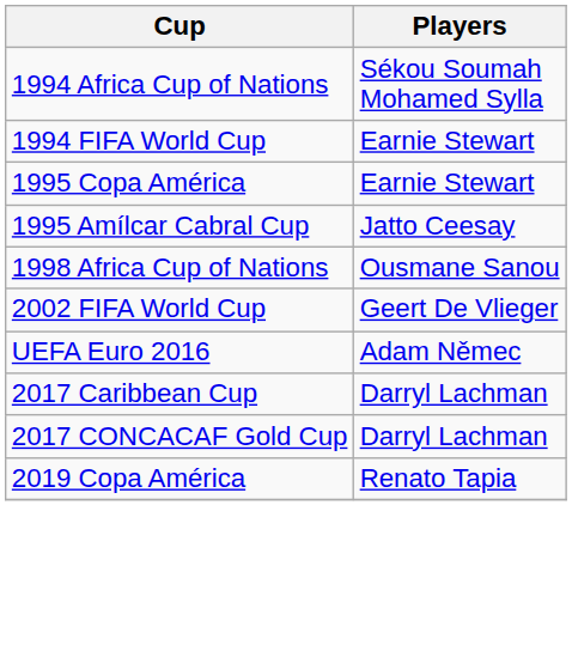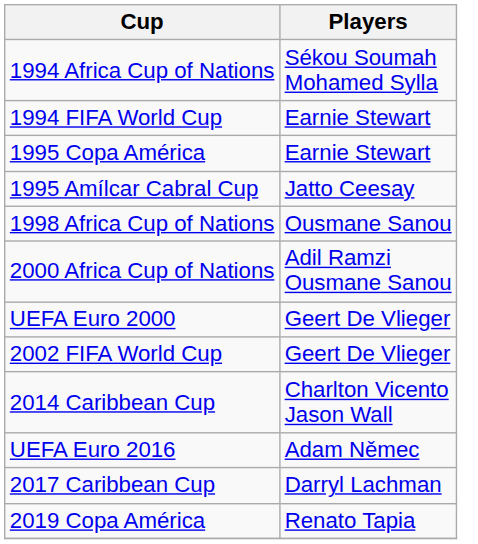 <table class="wikitable" style="text-align: left">
 <tr style="text-align: center">
 <th>Cup</th>
 <th>Players</th>
 </tr>
 <tr>
 <td align="left"> <a href='#'>1994 Africa Cup of Nations</a></td>
 <td> <a href='#'>Sékou Soumah</a><br> <a href='#'>Mohamed Sylla</a></td>
 </tr>
 <tr>
 <td align="left"> <a href='#'>1994 FIFA World Cup</a></td>
 <td> <a href='#'>Earnie Stewart</a></td>
 </tr>
 <tr>
 <td align="left"> <a href='#'>1995 Copa América</a></td>
 <td> <a href='#'>Earnie Stewart</a></td>
 </tr>
 <tr>
 <td align="left"> <a href='#'>1995 Amílcar Cabral Cup</a></td>
 <td> <a href='#'>Jatto Ceesay</a></td>
 </tr>
 <tr>
 <td align="left"> <a href='#'>1998 Africa Cup of Nations</a></td>
 <td> <a href='#'>Ousmane Sanou</a></td>
 </tr>
 <tr>
+<td align="left"> <a href='#'>2000 Africa Cup of Nations</a></td>
+<td> <a href='#'>Adil Ramzi</a><br> <a href='#'>Ousmane Sanou</a></td>
+</tr>
+<tr>
+<td align="left"> <a href='#'>UEFA Euro 2000</a></td>
+<td> <a href='#'>Geert De Vlieger</a></td>
+</tr>
+<tr>
 <td align="left"> <a href='#'>2002 FIFA World Cup</a></td>
 <td> <a href='#'>Geert De Vlieger</a></td>
+</tr>
+<tr>
+<td align="left"> <a href='#'>2014 Caribbean Cup</a></td>
+<td> <a href='#'>Charlton Vicento</a><br> <a href='#'>Jason Wall</a></td>
 </tr>
 <tr>
 <td align="left"> <a href='#'>UEFA Euro 2016</a></td>
 <td> <a href='#'>Adam Němec</a></td>
 </tr>
 <tr>
 <td align="left"> <a href='#'>2017 Caribbean Cup</a></td>
 <td> <a href='#'>Darryl Lachman</a></td>
 </tr>
 <tr>
-<td align="left"> <a href='#'>2017 CONCACAF Gold Cup</a></td>
-<td> <a href='#'>Darryl Lachman</a></td>
-</tr>
-<tr>
 <td align="left"> <a href='#'>2019 Copa América</a></td>
 <td> <a href='#'>Renato Tapia</a></td>
 </tr>
 <tr>
 </tr>
 </table>
